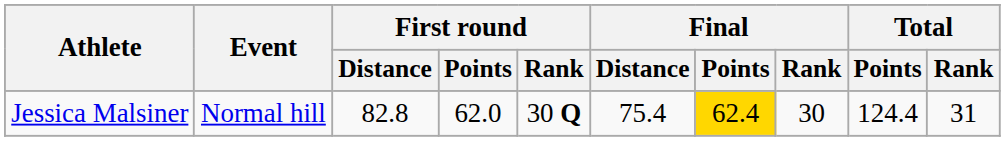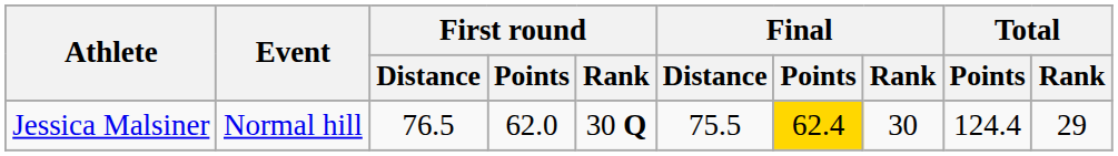 <table class="wikitable" style="font-size:90%">
 <tr>
 <th rowspan=2>Athlete</th>
 <th rowspan=2>Event</th>
 <th colspan=3>First round</th>
 <th colspan=3>Final</th>
 <th colspan=2>Total</th>
 </tr>
 <tr style="font-size:95%">
 <th>Distance</th>
 <th>Points</th>
 <th>Rank</th>
 <th>Distance</th>
 <th>Points</th>
 <th>Rank</th>
 <th>Points</th>
 <th>Rank</th>
 </tr>
 <tr align=center>
 <td align=left><a href='#'>Jessica Malsiner</a></td>
 <td align=left rowspan=4><a href='#'>Normal hill</a></td>
-<td>82.8</td>
+<td>76.5</td>
 <td>62.0</td>
 <td>30 <strong>Q</strong></td>
-<td>75.4</td>
+<td>75.5</td>
 <td style="background: gold;">62.4</td>
 <td>30</td>
 <td>124.4</td>
-<td>31</td>
+<td>29</td>
 </tr>
 </table>
